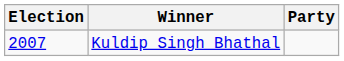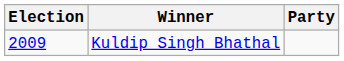 <table class="wikitable sortable">
 <tr>
 <th>Election</th>
 <th>Winner</th>
 <th colspan=2>Party</th>
 </tr>
 <tr>
-<td><a href='#'>2007</a></td>
+<td><a href='#'>2009</a></td>
 <td><a href='#'>Kuldip Singh Bhathal</a></td>
 <td></td>
 </tr>
 </table>
